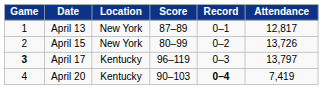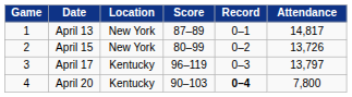 <table class="wikitable" style="width:80%;">
 <tr style="text-align:center; background:#0E3386; color:#FFFFFF;">
 <td><strong>Game</strong></td>
 <td><strong>Date</strong></td>
 <td><strong>Location</strong></td>
 <td><strong>Score</strong></td>
 <td><strong>Record</strong></td>
 <td><strong>Attendance</strong></td>
 </tr>
 <tr style="text-align:center;" bgcolor="">
 <td>1</td>
 <td>April 13</td>
 <td>New York</td>
 <td>87–89</td>
 <td>0–1</td>
-<td>12,817</td>
+<td>14,817</td>
 </tr>
 <tr style="text-align:center;" bgcolor="">
 <td>2</td>
 <td>April 15</td>
 <td>New York</td>
 <td>80–99</td>
 <td>0–2</td>
 <td>13,726</td>
 </tr>
 <tr style="text-align:center;" bgcolor="">
-<td><strong>3</strong></td>
+<td>3</td>
 <td>April 17</td>
 <td>Kentucky</td>
 <td>96–119</td>
 <td>0–3</td>
 <td>13,797</td>
 </tr>
 <tr style="text-align:center;" bgcolor="">
 <td>4</td>
 <td>April 20</td>
 <td>Kentucky</td>
 <td>90–103</td>
 <td><strong>0–4</strong></td>
-<td>7,419</td>
+<td>7,800</td>
 </tr>
 </table>
